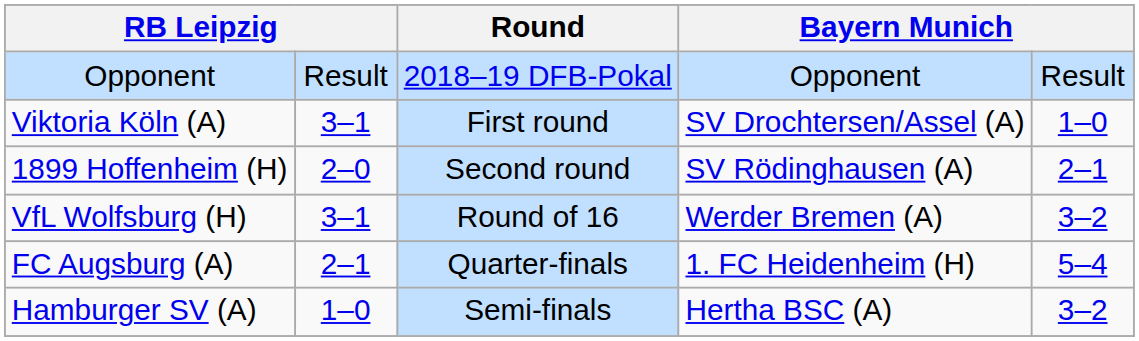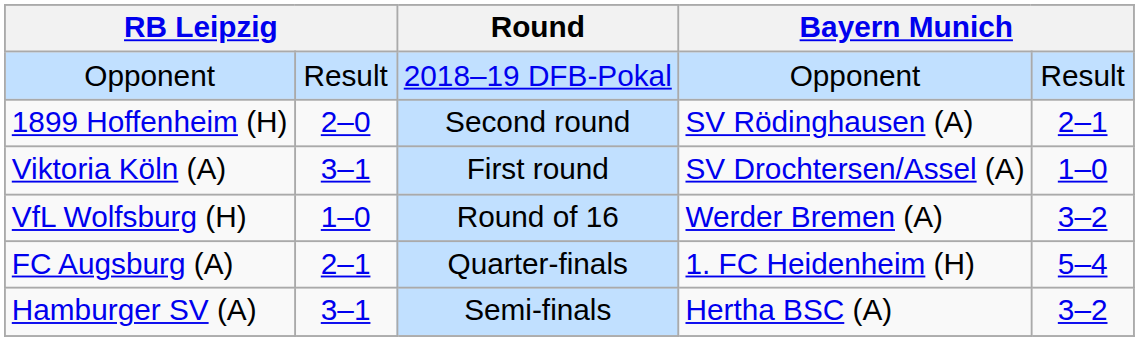 <table class="wikitable" style="text-align:center; white-space:nowrap;">
 <tr>
 <th colspan="2"><a href='#'>RB Leipzig</a></th>
 <th>Round</th>
 <th colspan="2"><a href='#'>Bayern Munich</a></th>
 </tr>
 <tr style="background:#C1E0FF;">
 <td style="width:25%;">Opponent</td>
 <td style="width:15%;">Result</td>
 <td><a href='#'>2018–19 DFB-Pokal</a></td>
 <td style="width:25%;">Opponent</td>
 <td style="width:15%;">Result</td>
 </tr>
 <tr>
+<td style="text-align:left;"><a href='#'>1899 Hoffenheim</a> (H)</td>
+<td><a href='#'>2–0</a></td>
+<td style="background:#C1E0FF;">Second round</td>
+<td style="text-align:left;"><a href='#'>SV Rödinghausen</a> (A)</td>
+<td><a href='#'>2–1</a></td>
+</tr>
+<tr>
 <td style="text-align:left;"><a href='#'>Viktoria Köln</a> (A)</td>
 <td><a href='#'>3–1</a></td>
 <td style="background:#C1E0FF;">First round</td>
 <td style="text-align:left;"><a href='#'>SV Drochtersen/Assel</a> (A)</td>
 <td><a href='#'>1–0</a></td>
 </tr>
 <tr>
-<td style="text-align:left;"><a href='#'>1899 Hoffenheim</a> (H)</td>
-<td><a href='#'>2–0</a></td>
-<td style="background:#C1E0FF;">Second round</td>
-<td style="text-align:left;"><a href='#'>SV Rödinghausen</a> (A)</td>
-<td><a href='#'>2–1</a></td>
-</tr>
-<tr>
 <td style="text-align:left;"><a href='#'>VfL Wolfsburg</a> (H)</td>
-<td><a href='#'>3–1</a></td>
+<td><a href='#'>1–0</a></td>
 <td style="background:#C1E0FF;">Round of 16</td>
 <td style="text-align:left;"><a href='#'>Werder Bremen</a> (A)</td>
 <td><a href='#'>3–2</a> </td>
 </tr>
 <tr>
 <td style="text-align:left;"><a href='#'>FC Augsburg</a> (A)</td>
 <td><a href='#'>2–1</a> </td>
 <td style="background:#C1E0FF;">Quarter-finals</td>
 <td style="text-align:left;"><a href='#'>1. FC Heidenheim</a> (H)</td>
 <td><a href='#'>5–4</a></td>
 </tr>
 <tr>
 <td style="text-align:left;"><a href='#'>Hamburger SV</a> (A)</td>
-<td><a href='#'>1–0</a></td>
+<td><a href='#'>3–1</a></td>
 <td style="background:#C1E0FF;">Semi-finals</td>
 <td style="text-align:left;"><a href='#'>Hertha BSC</a> (A)</td>
 <td><a href='#'>3–2</a></td>
 </tr>
 </table>
